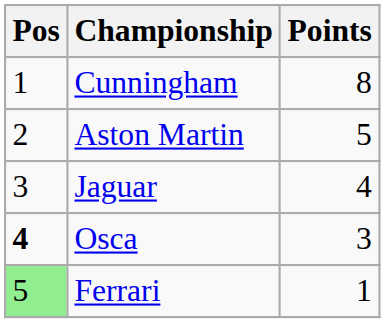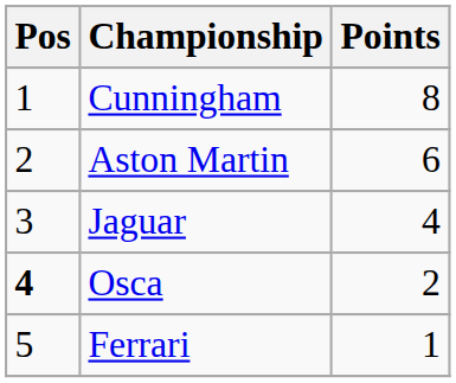 <table class="wikitable" style="font-size: 95%;">
 <tr>
 <th>Pos</th>
 <th>Championship</th>
 <th>Points</th>
 </tr>
 <tr>
 <td>1</td>
 <td> <a href='#'>Cunningham</a></td>
 <td align="right">8</td>
 </tr>
 <tr>
 <td>2</td>
 <td> <a href='#'>Aston Martin</a></td>
-<td align="right">5</td>
+<td align="right">6</td>
 </tr>
 <tr>
 <td>3</td>
 <td> <a href='#'>Jaguar</a></td>
 <td align="right">4</td>
 </tr>
 <tr>
 <td><strong>4</strong></td>
 <td> <a href='#'>Osca</a></td>
-<td align="right">3</td>
+<td align="right">2</td>
 </tr>
 <tr>
-<td style="background: lightgreen;">5</td>
+<td>5</td>
 <td> <a href='#'>Ferrari</a></td>
 <td align="right">1</td>
 </tr>
 <tr>
 </tr>
 </table>
